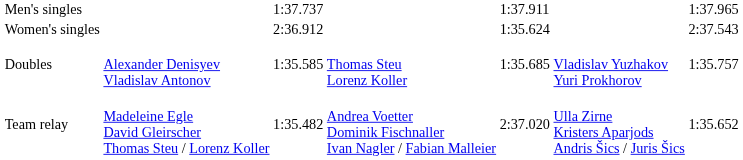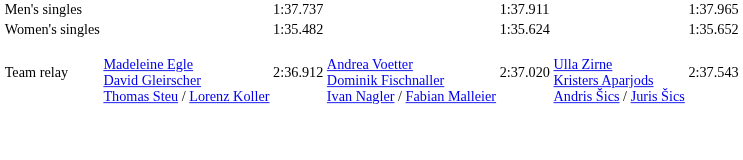 <table>
 <tr>
 <td>Men's singles<br></td>
 <td></td>
 <td>1:37.737</td>
 <td></td>
 <td>1:37.911</td>
 <td></td>
 <td>1:37.965</td>
 </tr>
 <tr>
 <td>Women's singles<br></td>
 <td></td>
-<td>2:36.912</td>
+<td>1:35.482</td>
 <td></td>
 <td>1:35.624</td>
 <td></td>
-<td>2:37.543</td>
-</tr>
-<tr>
-<td>Doubles<br></td>
-<td><br><a href='#'>Alexander Denisyev</a><br><a href='#'>Vladislav Antonov</a></td>
-<td>1:35.585</td>
-<td><br><a href='#'>Thomas Steu</a><br><a href='#'>Lorenz Koller</a></td>
-<td>1:35.685</td>
-<td><br><a href='#'>Vladislav Yuzhakov</a><br><a href='#'>Yuri Prokhorov</a></td>
-<td>1:35.757</td>
+<td>1:35.652</td>
 </tr>
 <tr>
 <td>Team relay<br></td>
 <td><br><a href='#'>Madeleine Egle</a><br><a href='#'>David Gleirscher</a><br><a href='#'>Thomas Steu</a> / <a href='#'>Lorenz Koller</a></td>
-<td>1:35.482</td>
+<td>2:36.912</td>
 <td><br><a href='#'>Andrea Voetter</a><br><a href='#'>Dominik Fischnaller</a><br><a href='#'>Ivan Nagler</a> / <a href='#'>Fabian Malleier</a></td>
 <td>2:37.020</td>
 <td><br><a href='#'>Ulla Zirne</a><br><a href='#'>Kristers Aparjods</a><br><a href='#'>Andris Šics</a> / <a href='#'>Juris Šics</a></td>
-<td>1:35.652</td>
+<td>2:37.543</td>
 </tr>
 </table>
